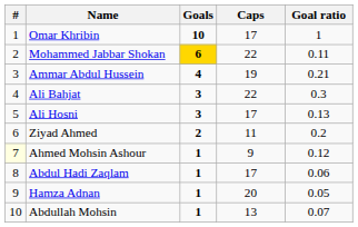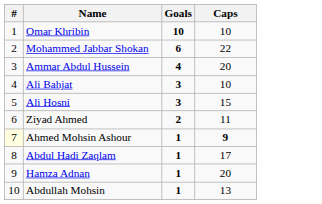 <table class="wikitable" style="text-align: center;font-size:100%">
 <tr>
 <th width=20>#</th>
 <th width=190>Name</th>
 <th width=40>Goals</th>
 <th width=80>Caps</th>
-<th width=80>Goal ratio</th>
 </tr>
 <tr>
 <td>1</td>
 <td align=left><a href='#'>Omar Khribin</a></td>
 <td><strong>10</strong></td>
-<td>17</td>
-<td>1</td>
+<td>10</td>
 </tr>
 <tr>
 <td>2</td>
 <td align=left><a href='#'>Mohammed Jabbar Shokan </a></td>
-<td style="background: gold;"><strong>6</strong></td>
+<td><strong>6</strong></td>
 <td>22</td>
-<td>0.11</td>
 </tr>
 <tr>
 <td>3</td>
 <td align=left><a href='#'>Ammar Abdul Hussein</a></td>
 <td><strong>4</strong></td>
-<td>19</td>
-<td>0.21</td>
+<td>20</td>
 </tr>
 <tr>
 <td>4</td>
 <td align=left><a href='#'>Ali Bahjat </a></td>
 <td><strong>3</strong></td>
-<td>22</td>
-<td>0.3</td>
+<td>10</td>
 </tr>
 <tr>
 <td>5</td>
 <td align=left><a href='#'>Ali Hosni</a></td>
 <td><strong>3</strong></td>
-<td>17</td>
-<td>0.13</td>
+<td>15</td>
 </tr>
 <tr>
 <td>6</td>
 <td align=left>Ziyad Ahmed</td>
 <td><strong>2</strong></td>
 <td>11</td>
-<td>0.2</td>
 </tr>
 <tr>
 <td style="background: lightyellow;">7</td>
 <td align=left>Ahmed Mohsin Ashour</td>
 <td><strong>1</strong></td>
-<td>9</td>
-<td>0.12</td>
+<td><strong>9</strong></td>
 </tr>
 <tr>
 <td>8</td>
 <td align=left><a href='#'>Abdul Hadi Zaqlam</a></td>
 <td><strong>1</strong></td>
 <td>17</td>
-<td>0.06</td>
 </tr>
 <tr>
 <td>9</td>
 <td align=left><a href='#'>Hamza Adnan</a></td>
 <td><strong>1</strong></td>
 <td>20</td>
-<td>0.05</td>
 </tr>
 <tr>
 <td>10</td>
 <td align=left>Abdullah Mohsin</td>
 <td><strong>1</strong></td>
 <td>13</td>
-<td>0.07</td>
 </tr>
 </table>
